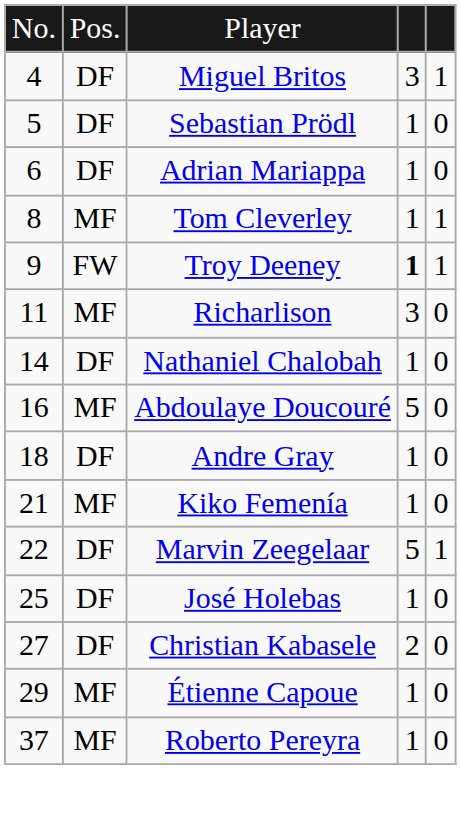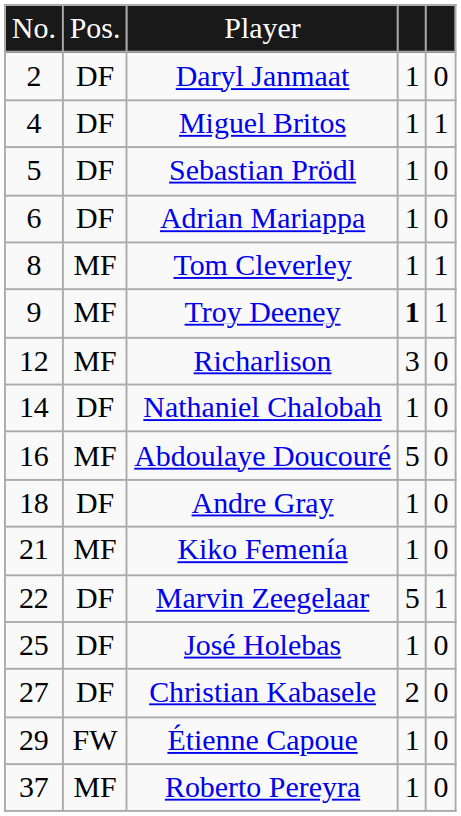 <table class="wikitable"  style="text-align:center; font-size:100%; ">
 <tr>
 <td style="background:#191919; color:white;">No.</td>
 <td style="background:#191919; color:white;">Pos.</td>
 <td style="background:#191919; color:white;">Player</td>
 <td style="background:#191919; color:white;"></td>
 <td style="background:#191919; color:white;"></td>
 </tr>
 <tr>
+<td>2</td>
+<td>DF</td>
+<td> <a href='#'>Daryl Janmaat</a></td>
+<td>1</td>
+<td>0</td>
+</tr>
+<tr>
 <td>4</td>
 <td>DF</td>
 <td> <a href='#'>Miguel Britos</a></td>
-<td>3</td>
+<td>1</td>
 <td>1</td>
 </tr>
 <tr>
 <td>5</td>
 <td>DF</td>
 <td> <a href='#'>Sebastian Prödl</a></td>
 <td>1</td>
 <td>0</td>
 </tr>
 <tr>
 <td>6</td>
 <td>DF</td>
 <td> <a href='#'>Adrian Mariappa</a></td>
 <td>1</td>
 <td>0</td>
 </tr>
 <tr>
 <td>8</td>
 <td>MF</td>
 <td> <a href='#'>Tom Cleverley</a></td>
 <td>1</td>
 <td>1</td>
 </tr>
 <tr>
 <td>9</td>
-<td>FW</td>
+<td>MF</td>
 <td> <a href='#'>Troy Deeney</a></td>
 <td><strong>1</strong></td>
 <td>1</td>
 </tr>
 <tr>
-<td>11</td>
+<td>12</td>
 <td>MF</td>
 <td> <a href='#'>Richarlison</a></td>
 <td>3</td>
 <td>0</td>
 </tr>
 <tr>
 <td>14</td>
 <td>DF</td>
 <td> <a href='#'>Nathaniel Chalobah</a></td>
 <td>1</td>
 <td>0</td>
 </tr>
 <tr>
 <td>16</td>
 <td>MF</td>
 <td> <a href='#'>Abdoulaye Doucouré</a></td>
 <td>5</td>
 <td>0</td>
 </tr>
 <tr>
 <td>18</td>
 <td>DF</td>
 <td> <a href='#'>Andre Gray</a></td>
 <td>1</td>
 <td>0</td>
 </tr>
 <tr>
 <td>21</td>
 <td>MF</td>
 <td> <a href='#'>Kiko Femenía</a></td>
 <td>1</td>
 <td>0</td>
 </tr>
 <tr>
 <td>22</td>
 <td>DF</td>
 <td> <a href='#'>Marvin Zeegelaar</a></td>
 <td>5</td>
 <td>1</td>
 </tr>
 <tr>
 <td>25</td>
 <td>DF</td>
 <td> <a href='#'>José Holebas</a></td>
 <td>1</td>
 <td>0</td>
 </tr>
 <tr>
 <td>27</td>
 <td>DF</td>
 <td> <a href='#'>Christian Kabasele</a></td>
 <td>2</td>
 <td>0</td>
 </tr>
 <tr>
 <td>29</td>
-<td>MF</td>
+<td>FW</td>
 <td> <a href='#'>Étienne Capoue</a></td>
 <td>1</td>
 <td>0</td>
 </tr>
 <tr>
 <td>37</td>
 <td>MF</td>
 <td> <a href='#'>Roberto Pereyra</a></td>
 <td>1</td>
 <td>0</td>
 </tr>
 </table>
